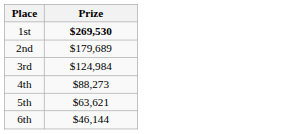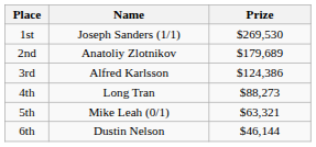 <table class="wikitable">
 <tr>
 <th width="50">Place</th>
+<th width="200">Name</th>
 <th width="125">Prize</th>
 </tr>
 <tr>
 <td align=center>1st</td>
-<td align=center><strong>$269,530</strong></td>
+<td align=center> Joseph Sanders (1/1)</td>
+<td align=center>$269,530</td>
 </tr>
 <tr>
 <td align=center>2nd</td>
+<td align=center> Anatoliy Zlotnikov</td>
 <td align=center>$179,689</td>
 </tr>
 <tr>
 <td align=center>3rd</td>
-<td align=center>$124,984</td>
+<td align=center> Alfred Karlsson</td>
+<td align=center>$124,386</td>
 </tr>
 <tr>
 <td align=center>4th</td>
+<td align=center> Long Tran</td>
 <td align=center>$88,273</td>
 </tr>
 <tr>
 <td align=center>5th</td>
-<td align=center>$63,621</td>
+<td align=center> Mike Leah (0/1)</td>
+<td align=center>$63,321</td>
 </tr>
 <tr>
 <td align=center>6th</td>
+<td align=center> Dustin Nelson</td>
 <td align=center>$46,144</td>
 </tr>
 </table>
